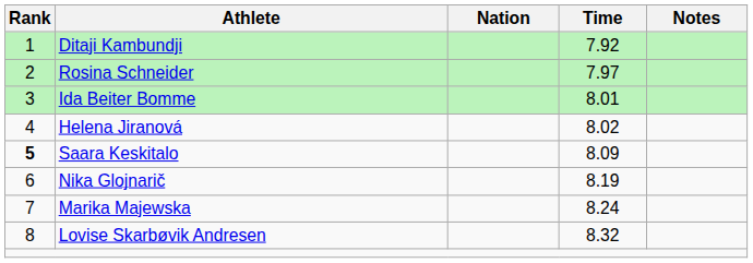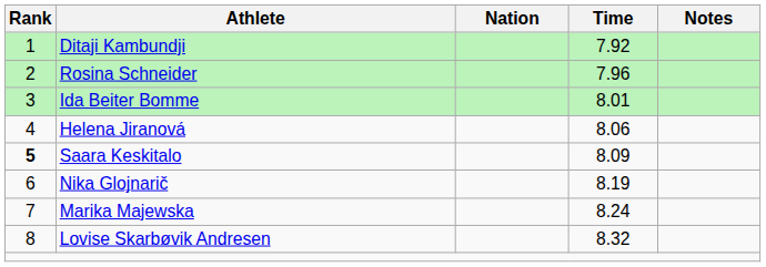 <table class="wikitable sortable" style="text-align:center;width: 55%;">
 <tr>
 <th scope="col" style="width: 10px;">Rank</th>
 <th scope="col">Athlete</th>
 <th scope="col">Nation</th>
 <th scope="col">Time</th>
 <th scope="col">Notes</th>
 </tr>
 <tr bgcolor=bbf3bb>
 <td>1</td>
 <td align=left><a href='#'>Ditaji Kambundji</a></td>
 <td align=left></td>
 <td>7.92</td>
 <td></td>
 </tr>
 <tr bgcolor=bbf3bb>
 <td>2</td>
 <td align=left><a href='#'>Rosina Schneider</a></td>
 <td align=left></td>
-<td>7.97</td>
+<td>7.96</td>
 <td></td>
 </tr>
 <tr bgcolor=bbf3bb>
 <td>3</td>
 <td align=left><a href='#'>Ida Beiter Bomme</a></td>
 <td align=left></td>
 <td>8.01</td>
 <td></td>
 </tr>
 <tr>
 <td>4</td>
 <td align=left><a href='#'>Helena Jiranová</a></td>
 <td align=left></td>
-<td>8.02</td>
+<td>8.06</td>
 <td></td>
 </tr>
 <tr>
 <td><strong>5</strong></td>
 <td align=left><a href='#'>Saara Keskitalo</a></td>
 <td align=left></td>
 <td>8.09 </td>
 <td></td>
 </tr>
 <tr>
 <td>6</td>
 <td align=left><a href='#'>Nika Glojnarič</a></td>
 <td align=left></td>
 <td>8.19 </td>
 <td></td>
 </tr>
 <tr>
 <td>7</td>
 <td align=left><a href='#'>Marika Majewska</a></td>
 <td align=left></td>
 <td>8.24</td>
 <td></td>
 </tr>
 <tr>
 <td>8</td>
 <td align=left><a href='#'>Lovise Skarbøvik Andresen</a></td>
 <td align=left></td>
 <td>8.32</td>
 <td></td>
 </tr>
 <tr class="sortbottom">
 <td colspan="5"></td>
 </tr>
 </table>
